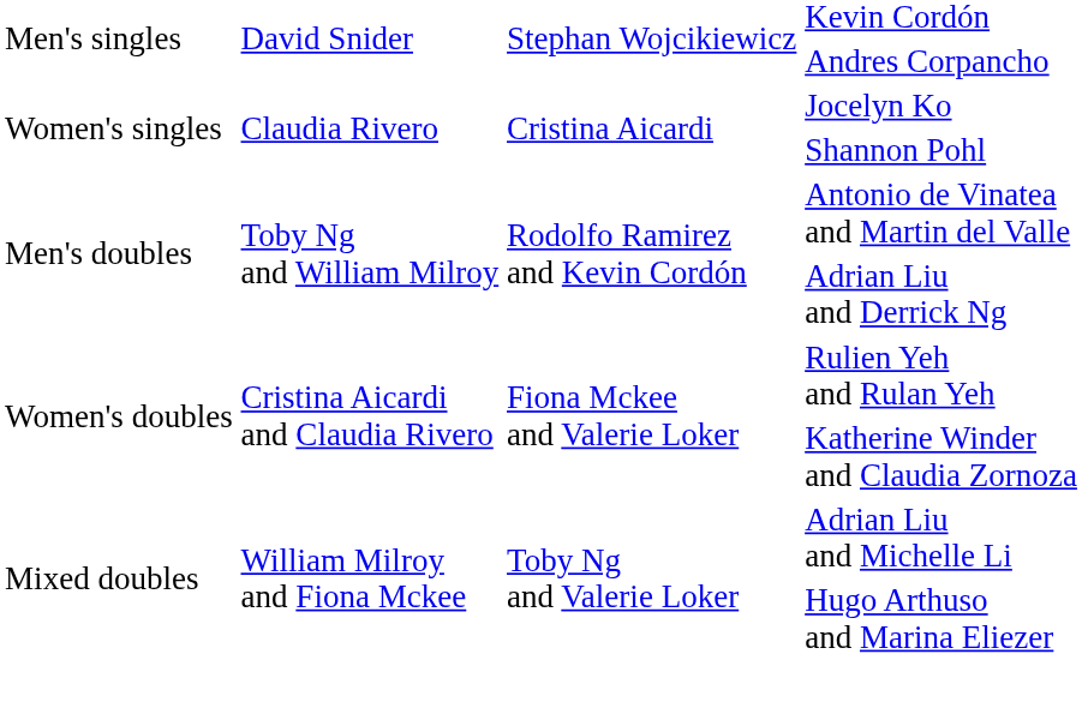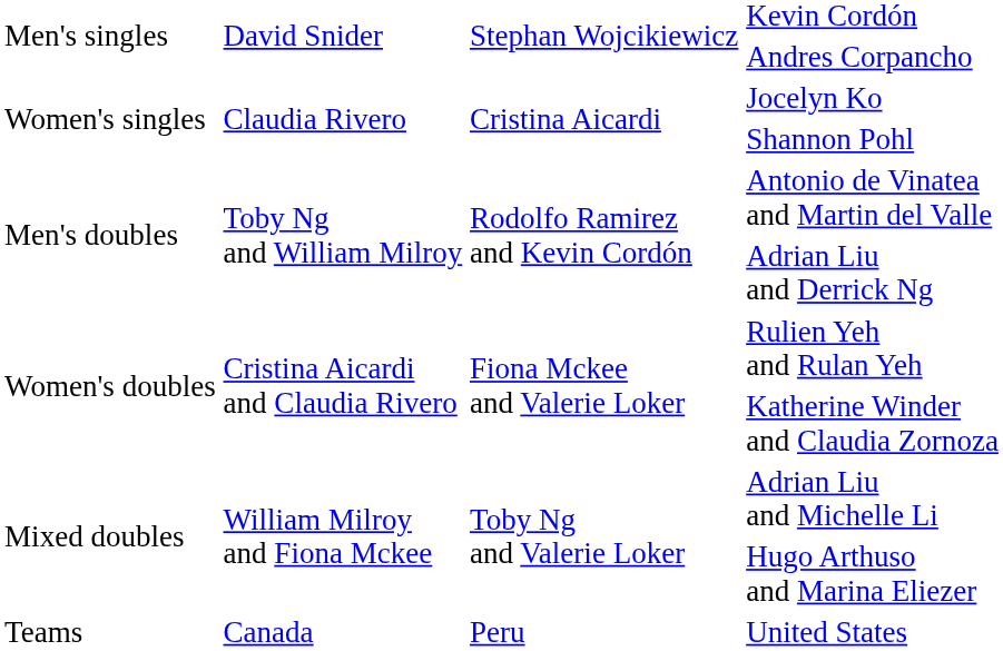 <table>
 <tr>
 <td rowspan=2>Men's singles</td>
 <td rowspan=2> <a href='#'>David Snider</a></td>
 <td rowspan=2> <a href='#'>Stephan Wojcikiewicz</a></td>
 <td> <a href='#'>Kevin Cordón</a></td>
 </tr>
 <tr>
 <td> <a href='#'>Andres Corpancho</a></td>
 </tr>
 <tr>
 <td rowspan=2>Women's singles</td>
 <td rowspan=2> <a href='#'>Claudia Rivero</a></td>
 <td rowspan=2> <a href='#'>Cristina Aicardi</a></td>
 <td> <a href='#'>Jocelyn Ko</a></td>
 </tr>
 <tr>
 <td> <a href='#'>Shannon Pohl</a></td>
 </tr>
 <tr>
 <td rowspan=2>Men's doubles</td>
 <td rowspan=2> <a href='#'>Toby Ng</a><br>and <a href='#'>William Milroy</a></td>
 <td rowspan=2> <a href='#'>Rodolfo Ramirez</a><br>and <a href='#'>Kevin Cordón</a></td>
 <td> <a href='#'>Antonio de Vinatea</a><br>and <a href='#'>Martin del Valle</a></td>
 </tr>
 <tr>
 <td> <a href='#'>Adrian Liu</a><br>and <a href='#'>Derrick Ng</a></td>
 </tr>
 <tr>
 <td rowspan=2>Women's doubles</td>
 <td rowspan=2> <a href='#'>Cristina Aicardi</a><br>and <a href='#'>Claudia Rivero</a></td>
 <td rowspan=2> <a href='#'>Fiona Mckee</a><br>and <a href='#'>Valerie Loker</a></td>
 <td> <a href='#'>Rulien Yeh</a><br>and <a href='#'>Rulan Yeh</a></td>
 </tr>
 <tr>
 <td> <a href='#'>Katherine Winder</a><br> and <a href='#'>Claudia Zornoza</a></td>
 </tr>
 <tr>
 <td rowspan=2>Mixed doubles</td>
 <td rowspan=2> <a href='#'>William Milroy</a><br> and <a href='#'>Fiona Mckee</a></td>
 <td rowspan=2> <a href='#'>Toby Ng</a><br> and <a href='#'>Valerie Loker</a></td>
 <td> <a href='#'>Adrian Liu</a><br>and <a href='#'>Michelle Li</a></td>
 </tr>
 <tr>
 <td> <a href='#'>Hugo Arthuso</a><br>and <a href='#'>Marina Eliezer</a></td>
 </tr>
+<tr>
+<td>Teams</td>
+<td> <a href='#'>Canada</a></td>
+<td> <a href='#'>Peru</a></td>
+<td> <a href='#'>United States</a></td>
+</tr>
 </table>
